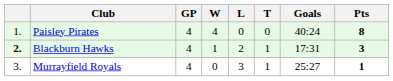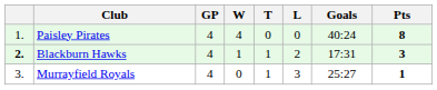 <table class="wikitable">
 <tr>
 <th width="30"></th>
 <th width="200">Club</th>
 <th width="30">GP</th>
 <th width="30">W</th>
+<th width="30">T</th>
 <th width="30">L</th>
-<th width="30">T</th>
 <th width="70">Goals</th>
 <th width="70">Pts</th>
 </tr>
 <tr bgcolor="#e6fae6" align="center">
 <td>1.</td>
 <td align="left"><a href='#'>Paisley Pirates</a></td>
 <td>4</td>
 <td>4</td>
 <td>0</td>
 <td>0</td>
 <td>40:24</td>
 <td><strong>8</strong></td>
 </tr>
 <tr bgcolor="#e6fae6" align="center">
 <td><strong>2.</strong></td>
 <td align="left"><a href='#'>Blackburn Hawks</a></td>
 <td>4</td>
 <td>1</td>
+<td>1</td>
 <td>2</td>
-<td>1</td>
 <td>17:31</td>
 <td><strong>3</strong></td>
 </tr>
 <tr bgcolor="#FFFFFF" align="center">
 <td>3.</td>
 <td align="left"><a href='#'>Murrayfield Royals</a></td>
 <td>4</td>
 <td>0</td>
+<td>1</td>
 <td>3</td>
-<td>1</td>
 <td>25:27</td>
 <td><strong>1</strong></td>
 </tr>
 </table>
